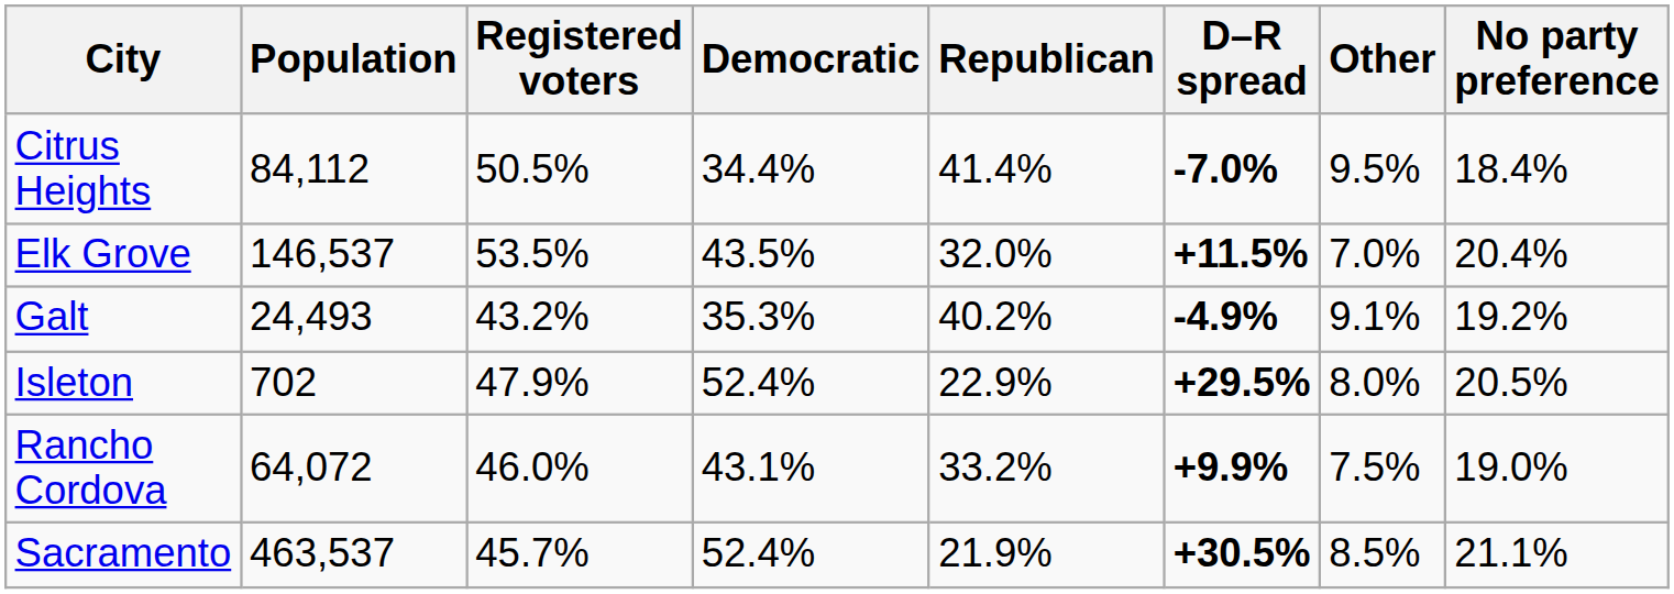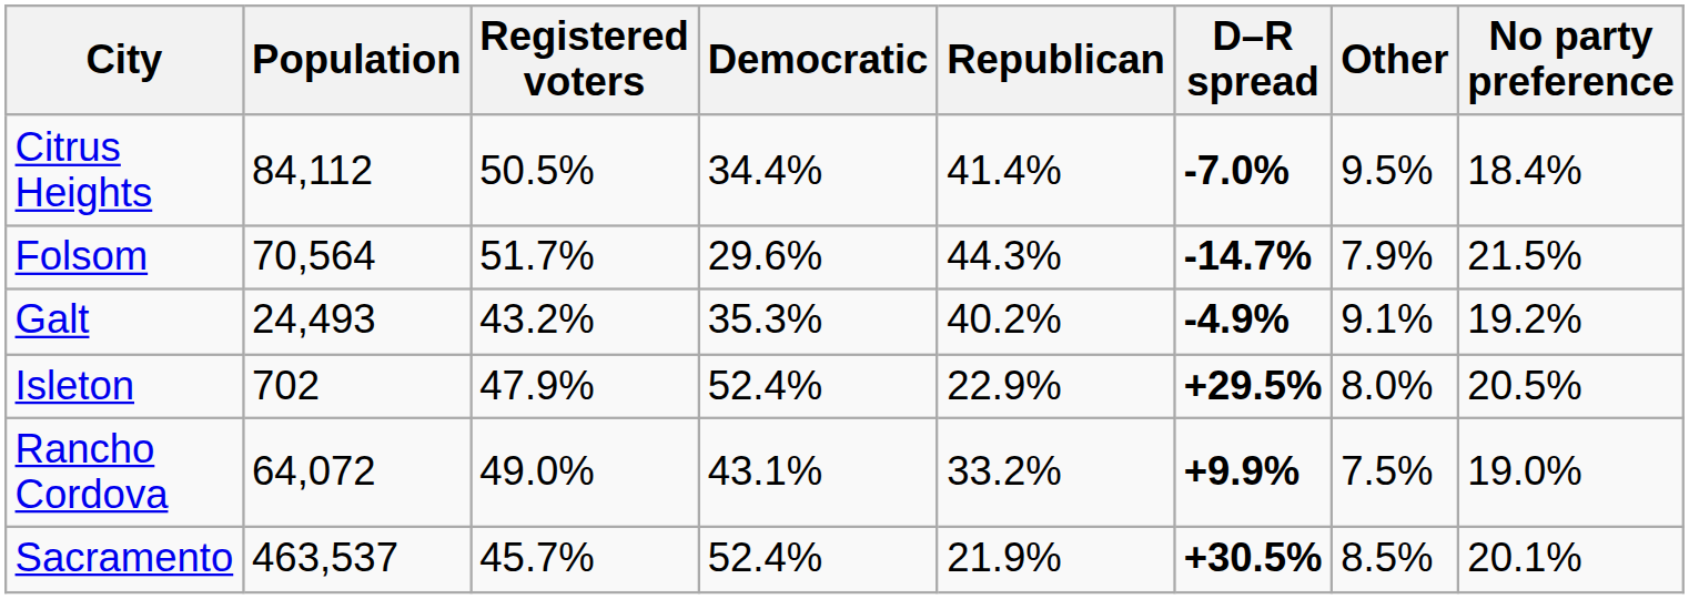 <table class="wikitable sortable mw-collapsible collapsible collapsed" style="width: 100%;">
 <tr>
 <th>City</th>
 <th data-sort-type="number">Population</th>
 <th data-sort-type="number">Registered voters<br></th>
 <th data-sort-type="number">Democratic</th>
 <th data-sort-type="number">Republican</th>
 <th data-sort-type="number">D–R spread</th>
 <th data-sort-type="number">Other</th>
 <th data-sort-type="number">No party preference</th>
 </tr>
 <tr>
 <td><a href='#'>Citrus Heights</a></td>
 <td>84,112</td>
 <td>50.5%</td>
 <td>34.4%</td>
 <td>41.4%</td>
 <td><span><strong>-7.0%</strong></span></td>
 <td>9.5%</td>
 <td>18.4%</td>
 </tr>
 <tr>
-<td><a href='#'>Elk Grove</a></td>
-<td>146,537</td>
-<td>53.5%</td>
-<td>43.5%</td>
-<td>32.0%</td>
-<td><span><strong>+11.5%</strong></span></td>
-<td>7.0%</td>
-<td>20.4%</td>
+<td><a href='#'>Folsom</a></td>
+<td>70,564</td>
+<td>51.7%</td>
+<td>29.6%</td>
+<td>44.3%</td>
+<td><span><strong>-14.7%</strong></span></td>
+<td>7.9%</td>
+<td>21.5%</td>
 </tr>
 <tr>
 <td><a href='#'>Galt</a></td>
 <td>24,493</td>
 <td>43.2%</td>
 <td>35.3%</td>
 <td>40.2%</td>
 <td><span><strong>-4.9%</strong></span></td>
 <td>9.1%</td>
 <td>19.2%</td>
 </tr>
 <tr>
 <td><a href='#'>Isleton</a></td>
 <td>702</td>
 <td>47.9%</td>
 <td>52.4%</td>
 <td>22.9%</td>
 <td><span><strong>+29.5%</strong></span></td>
 <td>8.0%</td>
 <td>20.5%</td>
 </tr>
 <tr>
 <td><a href='#'>Rancho Cordova</a></td>
 <td>64,072</td>
-<td>46.0%</td>
+<td>49.0%</td>
 <td>43.1%</td>
 <td>33.2%</td>
 <td><span><strong>+9.9%</strong></span></td>
 <td>7.5%</td>
 <td>19.0%</td>
 </tr>
 <tr>
 <td><a href='#'>Sacramento</a></td>
 <td>463,537</td>
 <td>45.7%</td>
 <td>52.4%</td>
 <td>21.9%</td>
 <td><span><strong>+30.5%</strong></span></td>
 <td>8.5%</td>
-<td>21.1%</td>
+<td>20.1%</td>
 </tr>
 </table>
